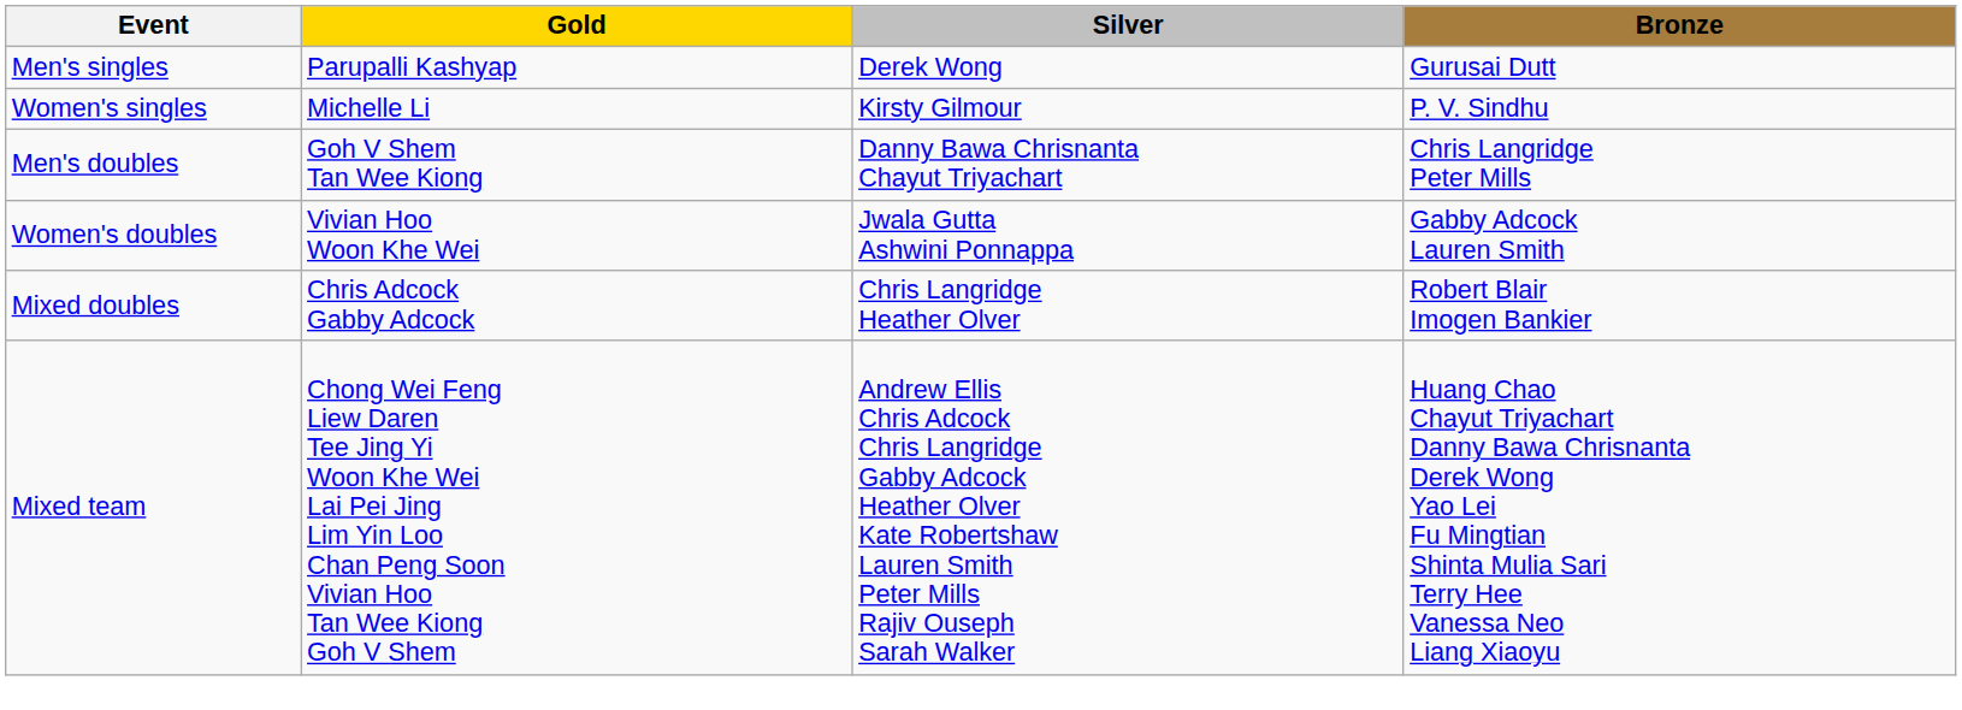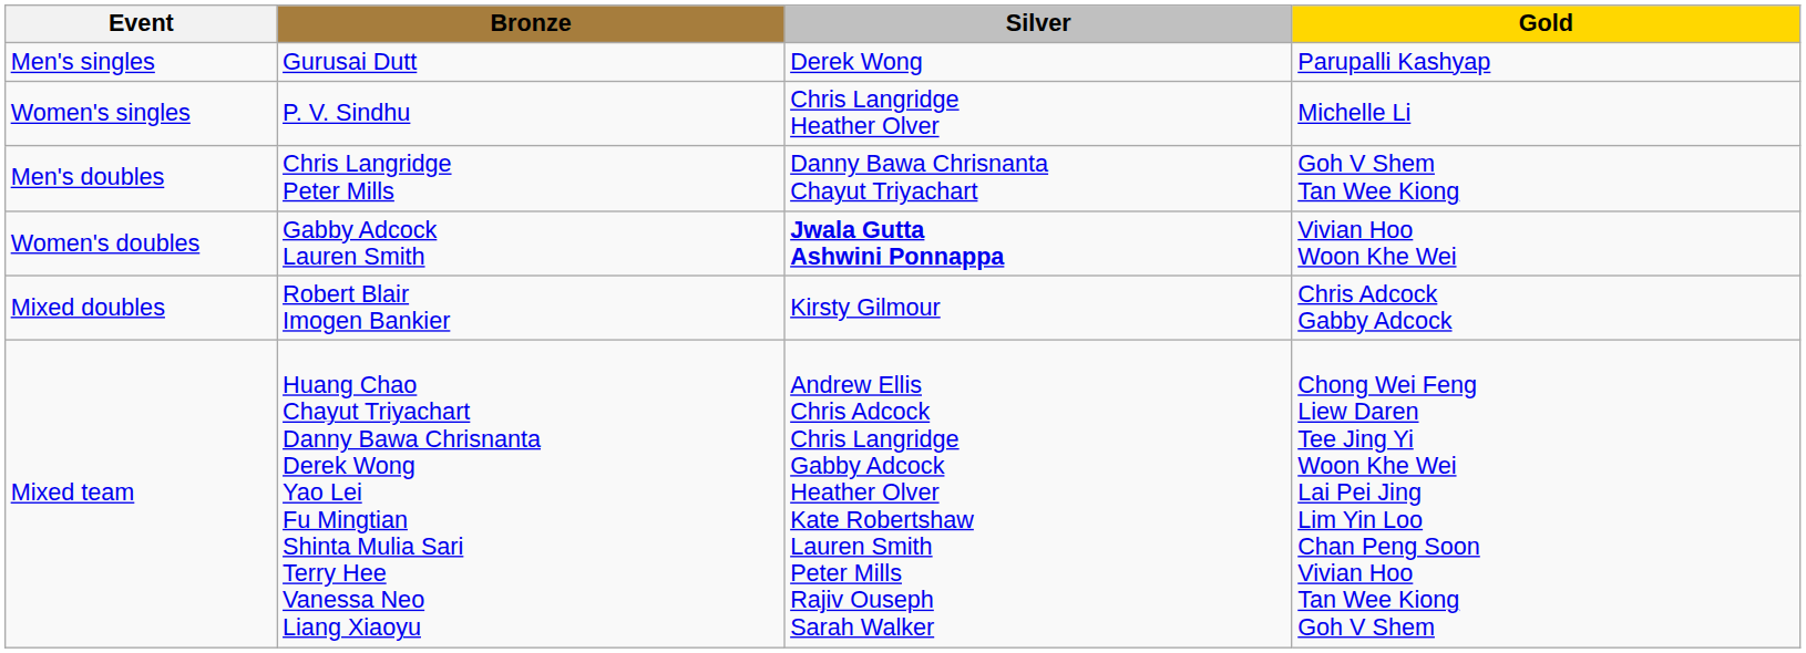 <table class="wikitable" style="width:95%;">
 <tr>
 <th style="width:15%;"><strong>Event</strong></th>
+<th style="background:#a67d3d; width:28%;">Bronze</th>
+<th style="background:silver; width:28%;">Silver</th>
 <th style="background:gold; width:28%;">Gold</th>
-<th style="background:silver; width:28%;">Silver</th>
-<th style="background:#a67d3d; width:28%;">Bronze</th>
 </tr>
 <tr>
 <td><a href='#'>Men's singles</a></td>
+<td> <a href='#'>Gurusai Dutt</a></td>
+<td> <a href='#'>Derek Wong</a></td>
 <td> <a href='#'>Parupalli Kashyap</a></td>
-<td> <a href='#'>Derek Wong</a></td>
-<td> <a href='#'>Gurusai Dutt</a></td>
 </tr>
 <tr>
 <td><a href='#'>Women's singles</a></td>
+<td> <a href='#'>P. V. Sindhu</a></td>
+<td> <a href='#'>Chris Langridge</a><br> <a href='#'>Heather Olver</a></td>
 <td> <a href='#'>Michelle Li</a></td>
-<td> <a href='#'>Kirsty Gilmour</a></td>
-<td> <a href='#'>P. V. Sindhu</a></td>
 </tr>
 <tr>
 <td><a href='#'>Men's doubles</a></td>
+<td> <a href='#'>Chris Langridge</a><br> <a href='#'>Peter Mills</a></td>
+<td> <a href='#'>Danny Bawa Chrisnanta</a><br> <a href='#'>Chayut Triyachart</a></td>
 <td> <a href='#'>Goh V Shem</a><br> <a href='#'>Tan Wee Kiong</a></td>
-<td> <a href='#'>Danny Bawa Chrisnanta</a><br> <a href='#'>Chayut Triyachart</a></td>
-<td> <a href='#'>Chris Langridge</a><br> <a href='#'>Peter Mills</a></td>
 </tr>
 <tr>
 <td><a href='#'>Women's doubles</a></td>
+<td> <a href='#'>Gabby Adcock</a><br> <a href='#'>Lauren Smith</a></td>
+<td><strong> <a href='#'>Jwala Gutta</a><br> <a href='#'>Ashwini Ponnappa</a></strong></td>
 <td> <a href='#'>Vivian Hoo</a><br> <a href='#'>Woon Khe Wei</a></td>
-<td> <a href='#'>Jwala Gutta</a><br> <a href='#'>Ashwini Ponnappa</a></td>
-<td> <a href='#'>Gabby Adcock</a><br> <a href='#'>Lauren Smith</a></td>
 </tr>
 <tr>
 <td><a href='#'>Mixed doubles</a></td>
+<td> <a href='#'>Robert Blair</a><br> <a href='#'>Imogen Bankier</a></td>
+<td> <a href='#'>Kirsty Gilmour</a></td>
 <td> <a href='#'>Chris Adcock</a><br> <a href='#'>Gabby Adcock</a></td>
-<td> <a href='#'>Chris Langridge</a><br> <a href='#'>Heather Olver</a></td>
-<td> <a href='#'>Robert Blair</a><br> <a href='#'>Imogen Bankier</a></td>
 </tr>
 <tr>
 <td><a href='#'>Mixed team</a><br></td>
+<td><br><a href='#'>Huang Chao</a><br><a href='#'>Chayut Triyachart</a><br><a href='#'>Danny Bawa Chrisnanta</a><br><a href='#'>Derek Wong</a><br><a href='#'>Yao Lei</a><br><a href='#'>Fu Mingtian</a><br><a href='#'>Shinta Mulia Sari</a><br><a href='#'>Terry Hee</a><br><a href='#'>Vanessa Neo</a><br><a href='#'>Liang Xiaoyu</a></td>
+<td><br><a href='#'>Andrew Ellis</a><br><a href='#'>Chris Adcock</a><br><a href='#'>Chris Langridge</a><br><a href='#'>Gabby Adcock</a><br><a href='#'>Heather Olver</a><br><a href='#'>Kate Robertshaw</a><br><a href='#'>Lauren Smith</a><br><a href='#'>Peter Mills</a><br><a href='#'>Rajiv Ouseph</a><br><a href='#'>Sarah Walker</a></td>
 <td><br><a href='#'>Chong Wei Feng</a><br><a href='#'>Liew Daren</a><br><a href='#'>Tee Jing Yi</a><br><a href='#'>Woon Khe Wei</a><br><a href='#'>Lai Pei Jing</a><br><a href='#'>Lim Yin Loo</a><br><a href='#'>Chan Peng Soon</a><br><a href='#'>Vivian Hoo</a><br><a href='#'>Tan Wee Kiong</a><br><a href='#'>Goh V Shem</a></td>
-<td><br><a href='#'>Andrew Ellis</a><br><a href='#'>Chris Adcock</a><br><a href='#'>Chris Langridge</a><br><a href='#'>Gabby Adcock</a><br><a href='#'>Heather Olver</a><br><a href='#'>Kate Robertshaw</a><br><a href='#'>Lauren Smith</a><br><a href='#'>Peter Mills</a><br><a href='#'>Rajiv Ouseph</a><br><a href='#'>Sarah Walker</a></td>
-<td><br><a href='#'>Huang Chao</a><br><a href='#'>Chayut Triyachart</a><br><a href='#'>Danny Bawa Chrisnanta</a><br><a href='#'>Derek Wong</a><br><a href='#'>Yao Lei</a><br><a href='#'>Fu Mingtian</a><br><a href='#'>Shinta Mulia Sari</a><br><a href='#'>Terry Hee</a><br><a href='#'>Vanessa Neo</a><br><a href='#'>Liang Xiaoyu</a></td>
 </tr>
 </table>
